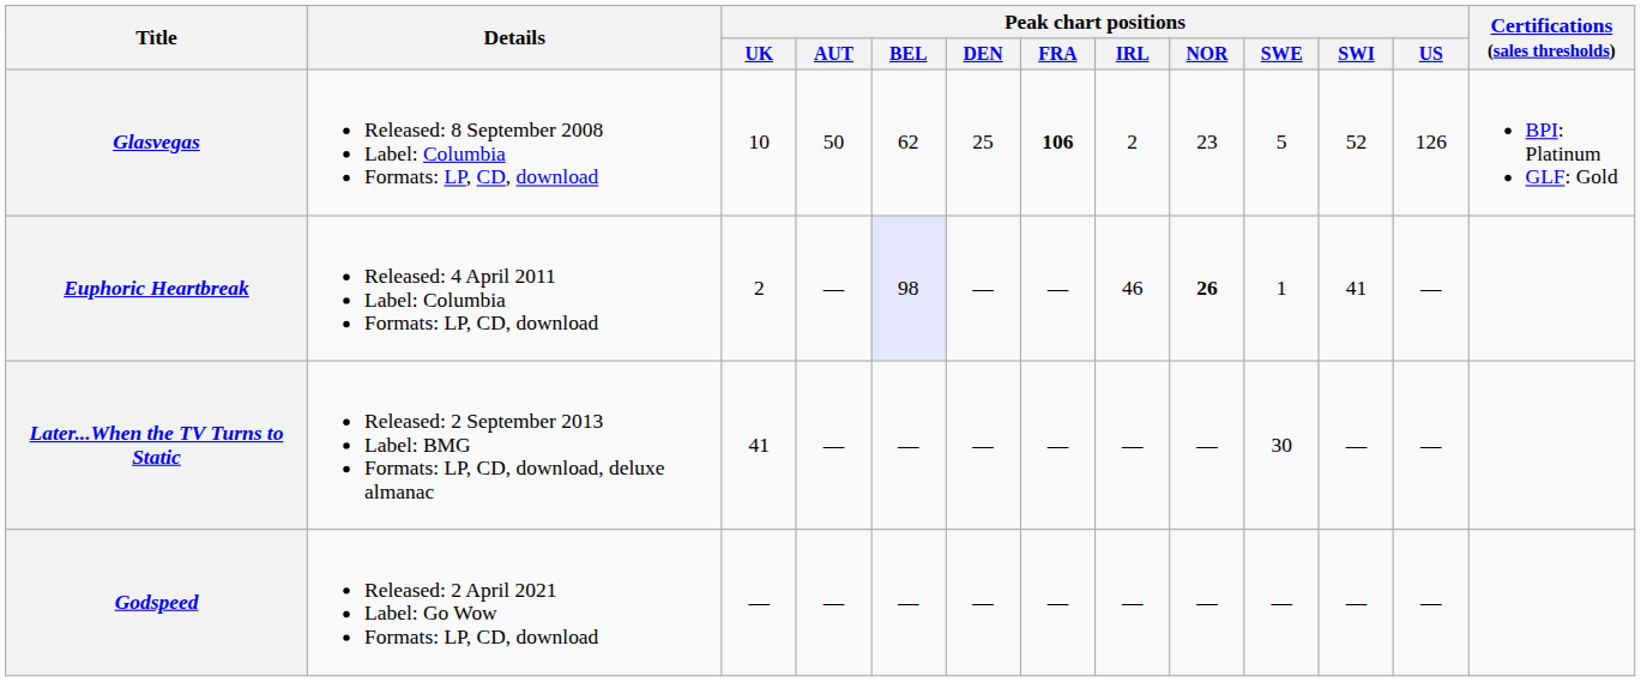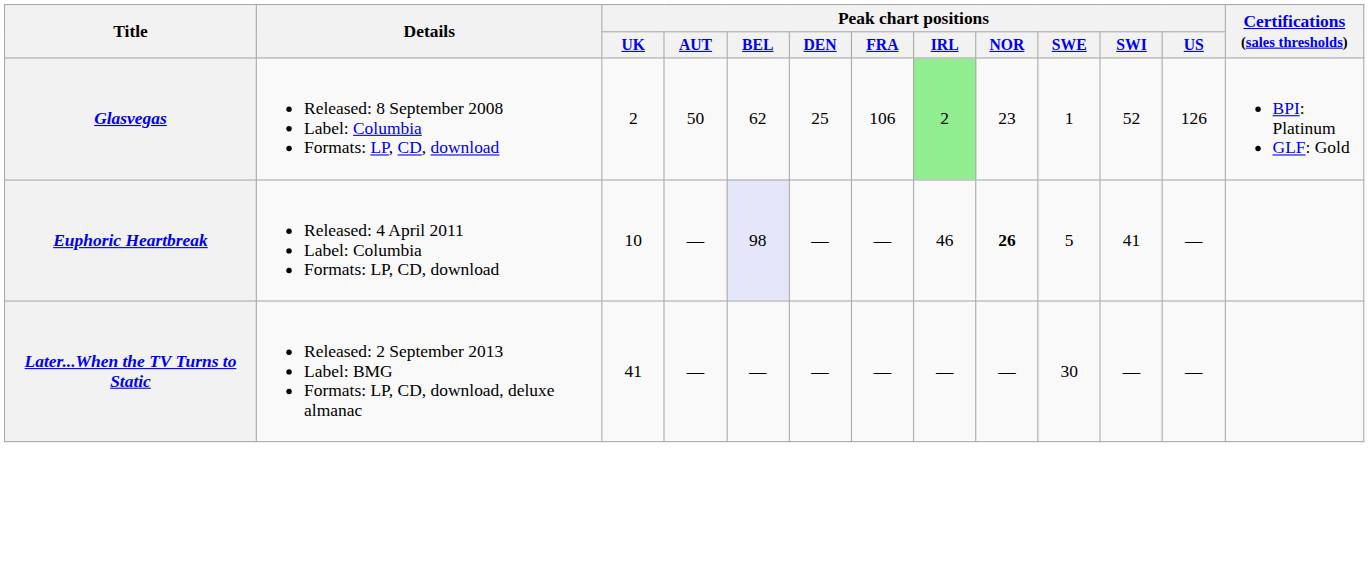 <table class="wikitable plainrowheaders">
 <tr>
 <th rowspan="2">Title</th>
 <th rowspan="2">Details</th>
 <th colspan="10">Peak chart positions</th>
 <th rowspan="2" width="120"><a href='#'>Certifications</a><br><small>(<a href='#'>sales thresholds</a>)</small></th>
 </tr>
 <tr>
 <th style="width:3.5em;font-size:90%"><a href='#'>UK</a><br></th>
 <th style="width:3.5em;font-size:90%"><a href='#'>AUT</a><br></th>
 <th style="width:3.5em;font-size:90%"><a href='#'>BEL</a><br></th>
 <th style="width:3.5em;font-size:90%"><a href='#'>DEN</a><br></th>
 <th style="width:3.5em;font-size:90%"><a href='#'>FRA</a><br></th>
 <th style="width:3.5em;font-size:90%"><a href='#'>IRL</a><br></th>
 <th style="width:3.5em;font-size:90%"><a href='#'>NOR</a><br></th>
 <th style="width:3.5em;font-size:90%"><a href='#'>SWE</a><br></th>
 <th style="width:3.5em;font-size:90%"><a href='#'>SWI</a><br></th>
 <th style="width:3.5em;font-size:90%"><a href='#'>US</a><br></th>
 </tr>
 <tr>
 <th scope="row"><em><a href='#'>Glasvegas</a></em></th>
 <td><br><ul><li>Released: 8 September 2008</li><li>Label: <a href='#'>Columbia</a></li><li>Formats: <a href='#'>LP</a>, <a href='#'>CD</a>, <a href='#'>download</a></li></ul></td>
-<td align="center">10</td>
+<td align="center">2</td>
 <td align="center">50</td>
 <td align="center">62</td>
 <td align="center">25</td>
-<td align="center"><strong>106</strong></td>
-<td align="center">2</td>
+<td align="center">106</td>
+<td align="center" style="background: lightgreen;">2</td>
 <td align="center">23</td>
-<td align="center">5</td>
+<td align="center">1</td>
 <td align="center">52</td>
 <td align="center">126</td>
 <td><br><ul><li><a href='#'>BPI</a>: Platinum</li><li><a href='#'>GLF</a>: Gold</li></ul></td>
 </tr>
 <tr>
 <th scope="row"><em><a href='#'>Euphoric Heartbreak</a></em></th>
 <td><br><ul><li>Released: 4 April 2011</li><li>Label: Columbia</li><li>Formats: LP, CD, download</li></ul></td>
-<td align="center">2</td>
+<td align="center">10</td>
 <td align="center">—</td>
 <td align="center" style="background: lavender;">98</td>
 <td align="center">—</td>
 <td align="center">—</td>
 <td align="center">46</td>
 <td align="center"><strong>26</strong></td>
-<td align="center">1</td>
+<td align="center">5</td>
 <td align="center">41</td>
 <td align="center">—</td>
 <td></td>
 </tr>
 <tr>
 <th scope="row"><em><a href='#'>Later...When the TV Turns to Static</a></em></th>
 <td><br><ul><li>Released: 2 September 2013</li><li>Label: BMG</li><li>Formats: LP, CD, download, deluxe almanac</li></ul></td>
 <td align="center">41</td>
 <td align="center">—</td>
 <td align="center">—</td>
 <td align="center">—</td>
 <td align="center">—</td>
 <td align="center">—</td>
 <td align="center">—</td>
 <td align="center">30</td>
 <td align="center">—</td>
 <td align="center">—</td>
 <td></td>
 </tr>
-<tr>
-<th scope="row"><em><a href='#'>Godspeed</a></em></th>
-<td><br><ul><li>Released: 2 April 2021</li><li>Label: Go Wow</li><li>Formats: LP, CD, download</li></ul></td>
-<td align="center">—</td>
-<td align="center">—</td>
-<td align="center">—</td>
-<td align="center">—</td>
-<td align="center">—</td>
-<td align="center">—</td>
-<td align="center">—</td>
-<td align="center">—</td>
-<td align="center">—</td>
-<td align="center">—</td>
-<td></td>
-</tr>
 </table>
